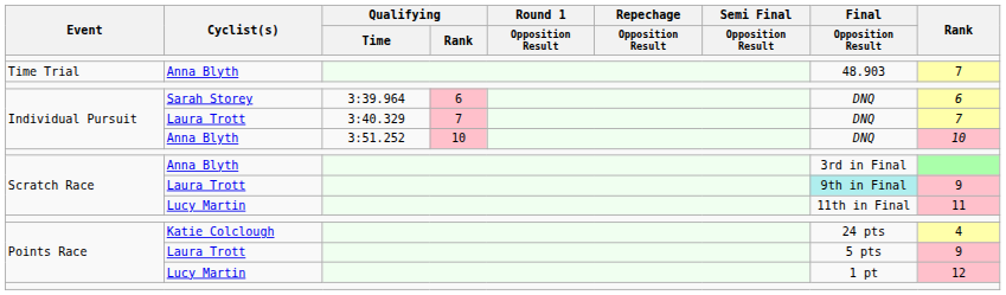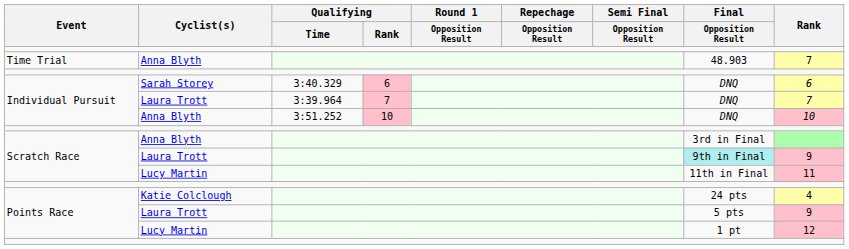 <table class=wikitable style="font-size:90%">
 <tr>
 <th rowspan="2" style="width:150px;">Event</th>
 <th rowspan="2" style="width:150px;">Cyclist(s)</th>
 <th colspan="2" style="width:150px;">Qualifying</th>
 <th width=100>Round 1</th>
 <th width=100>Repechage</th>
 <th width=100>Semi Final</th>
 <th width=100>Final</th>
 <th style="width:75px;" rowspan="2">Rank</th>
 </tr>
 <tr>
 <th width=100>Time</th>
 <th width=50>Rank</th>
 <th style="line-height:1em"><small>Opposition<br>Result</small></th>
 <th style="line-height:1em"><small>Opposition<br>Result</small></th>
 <th style="line-height:1em"><small>Opposition<br>Result</small></th>
 <th style="line-height:1em"><small>Opposition<br>Result</small></th>
 </tr>
 <tr>
 <td colspan="9" style="height:1px;;"></td>
 </tr>
 <tr>
 <td>Time Trial</td>
 <td><a href='#'>Anna Blyth</a></td>
 <td colspan="5" style="background:honeydew;"></td>
 <td style="text-align:center;">48.903</td>
 <td style="text-align:center; background:#ffa;">7</td>
 </tr>
 <tr>
 <td colspan="9" style="height:1px;;"></td>
 </tr>
 <tr>
 <td rowspan=3>Individual Pursuit</td>
 <td><a href='#'>Sarah Storey</a></td>
-<td style="text-align:center;">3:39.964</td>
+<td style="text-align:center;">3:40.329</td>
 <td style="text-align:center; background:pink;">6</td>
 <td colspan="3" style="background:honeydew;"></td>
 <td style="text-align:center;"><em>DNQ</em></td>
 <td style="text-align:center; background:#ffa;"><em>6</em></td>
 </tr>
 <tr>
 <td><a href='#'>Laura Trott</a></td>
-<td style="text-align:center;">3:40.329</td>
+<td style="text-align:center;">3:39.964</td>
 <td style="text-align:center; background:pink;">7</td>
 <td colspan="3" style="background:honeydew;"></td>
 <td style="text-align:center;"><em>DNQ</em></td>
 <td style="text-align:center; background:#ffa;"><em>7</em></td>
 </tr>
 <tr>
 <td><a href='#'>Anna Blyth</a></td>
 <td style="text-align:center;">3:51.252</td>
 <td style="text-align:center; background:pink;">10</td>
 <td colspan="3" style="background:honeydew;"></td>
 <td style="text-align:center;"><em>DNQ</em></td>
 <td style="text-align:center; background:pink;"><em>10</em></td>
 </tr>
 <tr>
 <td colspan="9" style="height:1px;;"></td>
 </tr>
 <tr>
 <td rowspan=3>Scratch Race</td>
 <td><a href='#'>Anna Blyth</a></td>
 <td colspan="5" style="background:honeydew;"></td>
 <td style="text-align:center;">3rd in Final</td>
 <td style="text-align:center; background:#afa;"></td>
 </tr>
 <tr>
 <td><a href='#'>Laura Trott</a></td>
 <td colspan="5" style="background:honeydew;"></td>
 <td style="background: paleturquoise; text-align:center;">9th in Final</td>
 <td style="text-align:center; background:pink;">9</td>
 </tr>
 <tr>
 <td><a href='#'>Lucy Martin</a></td>
 <td colspan="5" style="background:honeydew;"></td>
 <td style="text-align:center;">11th in Final</td>
 <td style="text-align:center; background:pink;">11</td>
 </tr>
 <tr>
 <td colspan="9" style="height:1px;;"></td>
 </tr>
 <tr>
 <td rowspan=3>Points Race</td>
 <td><a href='#'>Katie Colclough</a></td>
 <td colspan="5" style="background:honeydew;"></td>
 <td style="text-align:center;">24 pts</td>
 <td style="text-align:center; background:#ffa;">4</td>
 </tr>
 <tr>
 <td><a href='#'>Laura Trott</a></td>
 <td colspan="5" style="background:honeydew;"></td>
 <td style="text-align:center;">5 pts</td>
 <td style="text-align:center; background:pink;">9</td>
 </tr>
 <tr>
 <td><a href='#'>Lucy Martin</a></td>
 <td colspan="5" style="background:honeydew;"></td>
 <td style="text-align:center;">1 pt</td>
 <td style="text-align:center; background:pink;">12</td>
 </tr>
 <tr>
 <td colspan="9" style="height:1px;;"></td>
 </tr>
 </table>
